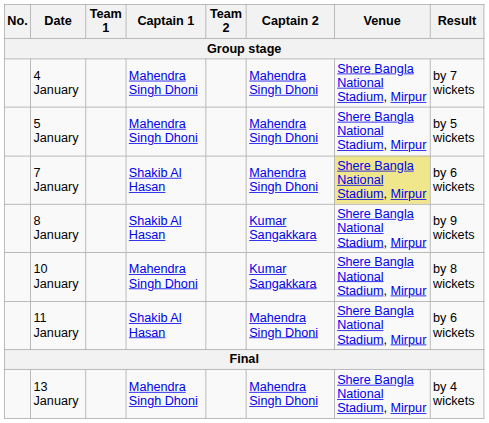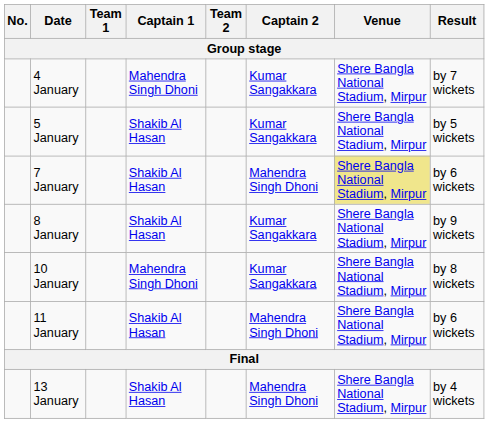 <table class="wikitable">
 <tr>
 <th>No.</th>
 <th>Date</th>
 <th>Team 1</th>
 <th>Captain 1</th>
 <th>Team 2</th>
 <th>Captain 2</th>
 <th>Venue</th>
 <th>Result</th>
 </tr>
 <tr>
 <th colspan="8">Group stage</th>
 </tr>
 <tr>
 <td></td>
 <td>4 January</td>
 <td></td>
 <td><a href='#'>Mahendra Singh Dhoni</a></td>
 <td></td>
-<td><a href='#'>Mahendra Singh Dhoni</a></td>
+<td><a href='#'>Kumar Sangakkara</a></td>
 <td><a href='#'>Shere Bangla National Stadium</a>, <a href='#'>Mirpur</a></td>
 <td> by 7 wickets</td>
 </tr>
 <tr>
 <td></td>
 <td>5 January</td>
 <td></td>
-<td><a href='#'>Mahendra Singh Dhoni</a></td>
+<td><a href='#'>Shakib Al Hasan</a></td>
 <td></td>
-<td><a href='#'>Mahendra Singh Dhoni</a></td>
+<td><a href='#'>Kumar Sangakkara</a></td>
 <td><a href='#'>Shere Bangla National Stadium</a>, <a href='#'>Mirpur</a></td>
 <td> by 5 wickets</td>
 </tr>
 <tr>
 <td></td>
 <td>7 January</td>
 <td></td>
 <td><a href='#'>Shakib Al Hasan</a></td>
 <td></td>
 <td><a href='#'>Mahendra Singh Dhoni</a></td>
 <td style="background: khaki;"><a href='#'>Shere Bangla National Stadium</a>, <a href='#'>Mirpur</a></td>
 <td> by 6 wickets</td>
 </tr>
 <tr>
 <td></td>
 <td>8 January</td>
 <td></td>
 <td><a href='#'>Shakib Al Hasan</a></td>
 <td></td>
 <td><a href='#'>Kumar Sangakkara</a></td>
 <td><a href='#'>Shere Bangla National Stadium</a>, <a href='#'>Mirpur</a></td>
 <td> by 9 wickets</td>
 </tr>
 <tr>
 <td></td>
 <td>10 January</td>
 <td></td>
 <td><a href='#'>Mahendra Singh Dhoni</a></td>
 <td></td>
 <td><a href='#'>Kumar Sangakkara</a></td>
 <td><a href='#'>Shere Bangla National Stadium</a>, <a href='#'>Mirpur</a></td>
 <td> by 8 wickets</td>
 </tr>
 <tr>
 <td></td>
 <td>11 January</td>
 <td></td>
 <td><a href='#'>Shakib Al Hasan</a></td>
 <td></td>
 <td><a href='#'>Mahendra Singh Dhoni</a></td>
 <td><a href='#'>Shere Bangla National Stadium</a>, <a href='#'>Mirpur</a></td>
 <td> by 6 wickets</td>
 </tr>
 <tr>
 <th colspan="8">Final</th>
 </tr>
 <tr>
 <td></td>
 <td>13 January</td>
 <td></td>
-<td><a href='#'>Mahendra Singh Dhoni</a></td>
+<td><a href='#'>Shakib Al Hasan</a></td>
 <td></td>
 <td><a href='#'>Mahendra Singh Dhoni</a></td>
 <td><a href='#'>Shere Bangla National Stadium</a>, <a href='#'>Mirpur</a></td>
 <td> by 4 wickets</td>
 </tr>
 </table>
